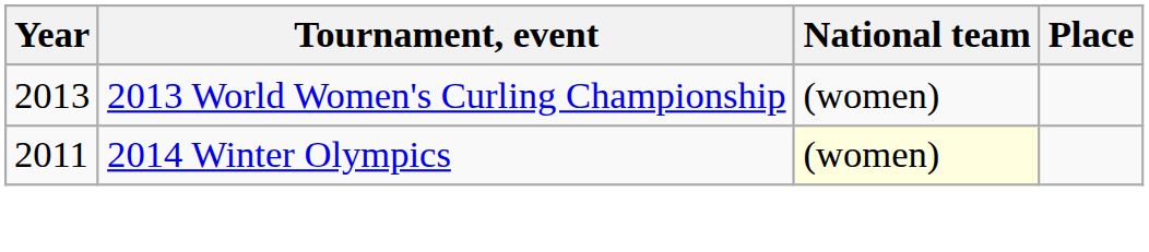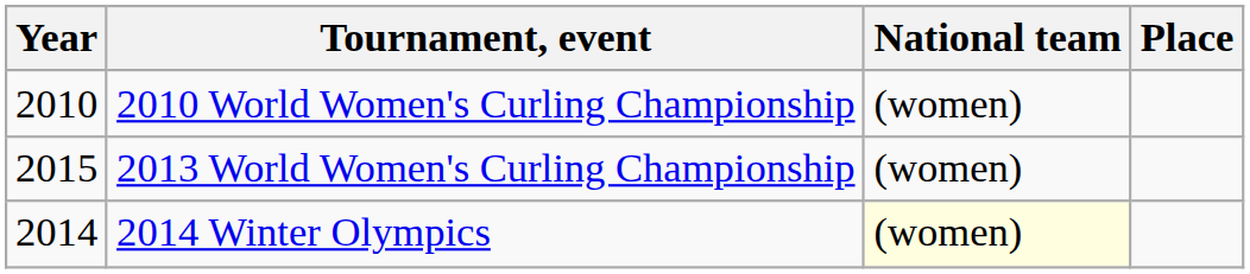 <table class="wikitable">
 <tr>
 <th scope="col">Year</th>
 <th scope="col">Tournament, event</th>
 <th scope="col">National team</th>
 <th scope="col">Place</th>
 </tr>
 <tr>
-<td>2013</td>
+<td>2010</td>
+<td><a href='#'>2010 World Women's Curling Championship</a></td>
+<td> (women)</td>
+<td></td>
+</tr>
+<tr>
+<td>2015</td>
 <td><a href='#'>2013 World Women's Curling Championship</a></td>
 <td> (women)</td>
 <td></td>
 </tr>
 <tr>
-<td>2011</td>
+<td>2014</td>
 <td><a href='#'>2014 Winter Olympics</a></td>
 <td style="background: lightyellow;"> (women)</td>
 <td></td>
 </tr>
 </table>
